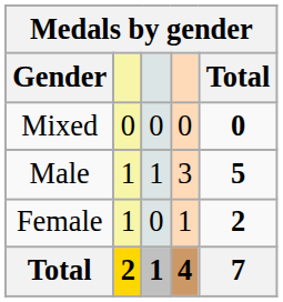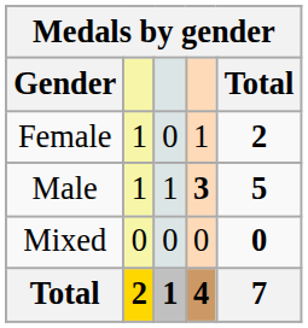 <table class=wikitable style=font-size:85%;text-align:center>
 <tr>
 <th colspan=5>Medals by gender</th>
 </tr>
 <tr>
 <th>Gender</th>
 <td bgcolor=F7F6A8></td>
 <td bgcolor=DCE5E5></td>
 <td bgcolor=FFDAB9></td>
 <th>Total</th>
 </tr>
 <tr>
+<td>Female</td>
+<td bgcolor=F7F6A8>1</td>
+<td bgcolor=DCE5E5>0</td>
+<td bgcolor=FFDAB9>1</td>
+<td><strong>2</strong></td>
+</tr>
+<tr>
+<td>Male</td>
+<td bgcolor=F7F6A8>1</td>
+<td bgcolor=DCE5E5>1</td>
+<td bgcolor=FFDAB9><strong>3</strong></td>
+<td><strong>5</strong></td>
+</tr>
+<tr>
 <td>Mixed</td>
 <td bgcolor=F7F6A8>0</td>
 <td bgcolor=DCE5E5>0</td>
 <td bgcolor=FFDAB9>0</td>
 <td><strong>0</strong></td>
-</tr>
-<tr>
-<td>Male</td>
-<td bgcolor=F7F6A8>1</td>
-<td bgcolor=DCE5E5>1</td>
-<td bgcolor=FFDAB9>3</td>
-<td><strong>5</strong></td>
-</tr>
-<tr>
-<td>Female</td>
-<td bgcolor=F7F6A8>1</td>
-<td bgcolor=DCE5E5>0</td>
-<td bgcolor=FFDAB9>1</td>
-<td><strong>2</strong></td>
 </tr>
 <tr>
 <th>Total</th>
 <th style=background:gold>2</th>
 <th style=background:silver>1</th>
 <th style=background:#c96>4</th>
 <th>7</th>
 </tr>
 </table>
